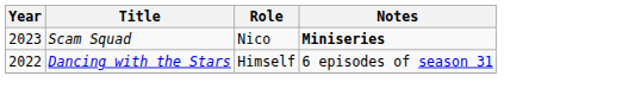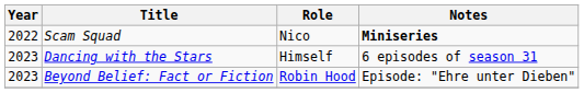 <table class="wikitable sortable plainrowheaders">
 <tr>
 <th scope="col">Year</th>
 <th scope="col">Title</th>
 <th scope="col">Role</th>
 <th scope="col" class="unsortable">Notes</th>
 </tr>
 <tr>
-<td>2023</td>
+<td>2022</td>
 <td><em>Scam Squad</em></td>
 <td>Nico</td>
 <td><strong>Miniseries</strong></td>
 </tr>
 <tr>
-<td>2022</td>
+<td>2023</td>
 <td><em><a href='#'>Dancing with the Stars</a></em></td>
 <td>Himself</td>
 <td>6 episodes of <a href='#'>season 31</a></td>
 </tr>
 <tr>
+<td>2023</td>
+<td><em><a href='#'>Beyond Belief: Fact or Fiction</a></em></td>
+<td><a href='#'>Robin Hood</a></td>
+<td>Episode: "Ehre unter Dieben"</td>
+</tr>
+<tr>
 </tr>
 </table>
